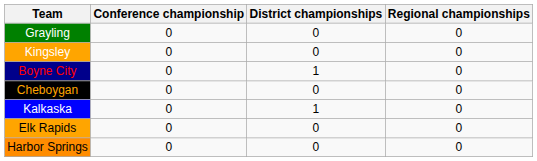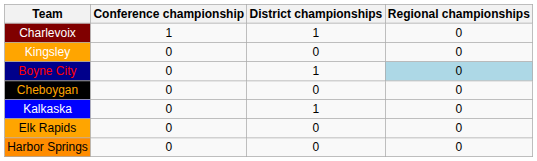 <table class="wikitable sortable" style="text-align:center">
 <tr>
 <th>Team</th>
 <th>Conference championship</th>
 <th>District championships</th>
 <th>Regional championships</th>
 </tr>
 <tr>
-<td !align=center style="background:green;color:white">Grayling</td>
-<td>0</td>
-<td>0</td>
+<td !align=center style="background:maroon;color:white">Charlevoix</td>
+<td>1</td>
+<td>1</td>
 <td>0</td>
 </tr>
 <tr>
 <td !align=center style="background:orange;color:white">Kingsley</td>
 <td>0</td>
 <td>0</td>
 <td>0</td>
 </tr>
 <tr>
 <td !align=center style="background:darkblue;color:red">Boyne City</td>
 <td>0</td>
 <td>1</td>
-<td>0</td>
+<td style="background: lightblue;">0</td>
 </tr>
 <tr>
 <td !align=center style="background:black;color:orange">Cheboygan</td>
 <td>0</td>
 <td>0</td>
 <td>0</td>
 </tr>
 <tr>
 <td !align=center style="background:blue;color:white">Kalkaska</td>
 <td>0</td>
 <td>1</td>
 <td>0</td>
 </tr>
 <tr>
 <td !align=center style="background:orange;color:black">Elk Rapids</td>
 <td>0</td>
 <td>0</td>
 <td>0</td>
 </tr>
 <tr>
 <td !align=center style="background:darkorange;color:black">Harbor Springs</td>
 <td>0</td>
 <td>0</td>
 <td>0</td>
 </tr>
 </table>
